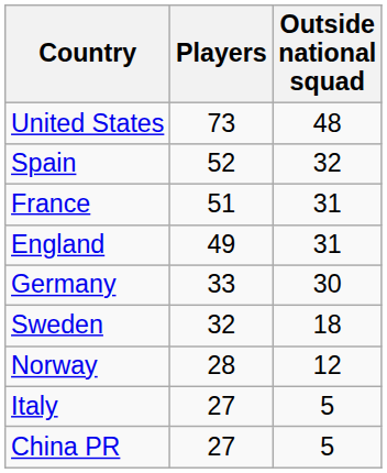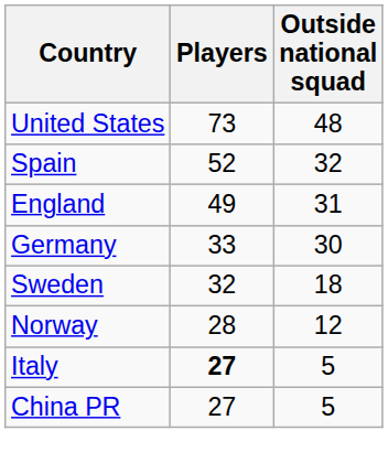 <table class="wikitable sortable">
 <tr>
 <th>Country</th>
 <th>Players</th>
 <th>Outside<br>national<br>squad</th>
 </tr>
 <tr>
 <td> <a href='#'>United States</a></td>
 <td style="text-align:center">73</td>
 <td style="text-align:center">48</td>
 </tr>
 <tr>
 <td> <a href='#'>Spain</a></td>
 <td style="text-align:center">52</td>
 <td style="text-align:center">32</td>
-</tr>
-<tr>
-<td> <a href='#'>France</a></td>
-<td style="text-align:center">51</td>
-<td style="text-align:center">31</td>
 </tr>
 <tr>
 <td> <a href='#'>England</a></td>
 <td style="text-align:center">49</td>
 <td style="text-align:center">31</td>
 </tr>
 <tr>
 <td> <a href='#'>Germany</a></td>
 <td style="text-align:center">33</td>
 <td style="text-align:center">30</td>
 </tr>
 <tr>
 <td> <a href='#'>Sweden</a></td>
 <td style="text-align:center">32</td>
 <td style="text-align:center">18</td>
 </tr>
 <tr>
 <td> <a href='#'>Norway</a></td>
 <td style="text-align:center">28</td>
 <td style="text-align:center">12</td>
 </tr>
 <tr>
 <td> <a href='#'>Italy</a></td>
-<td style="text-align:center">27</td>
+<td style="text-align:center"><strong>27</strong></td>
 <td style="text-align:center">5</td>
 </tr>
 <tr>
 <td> <a href='#'>China PR</a></td>
 <td style="text-align:center">27</td>
 <td style="text-align:center">5</td>
 </tr>
 </table>
